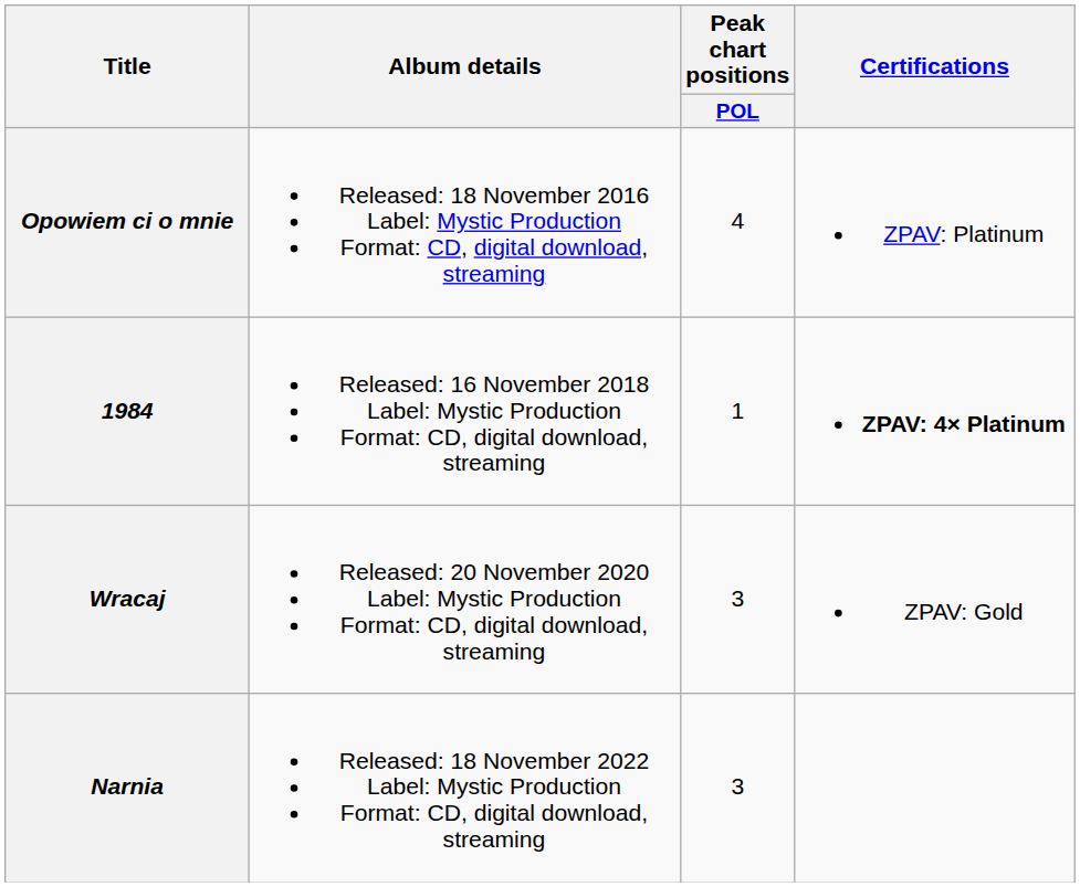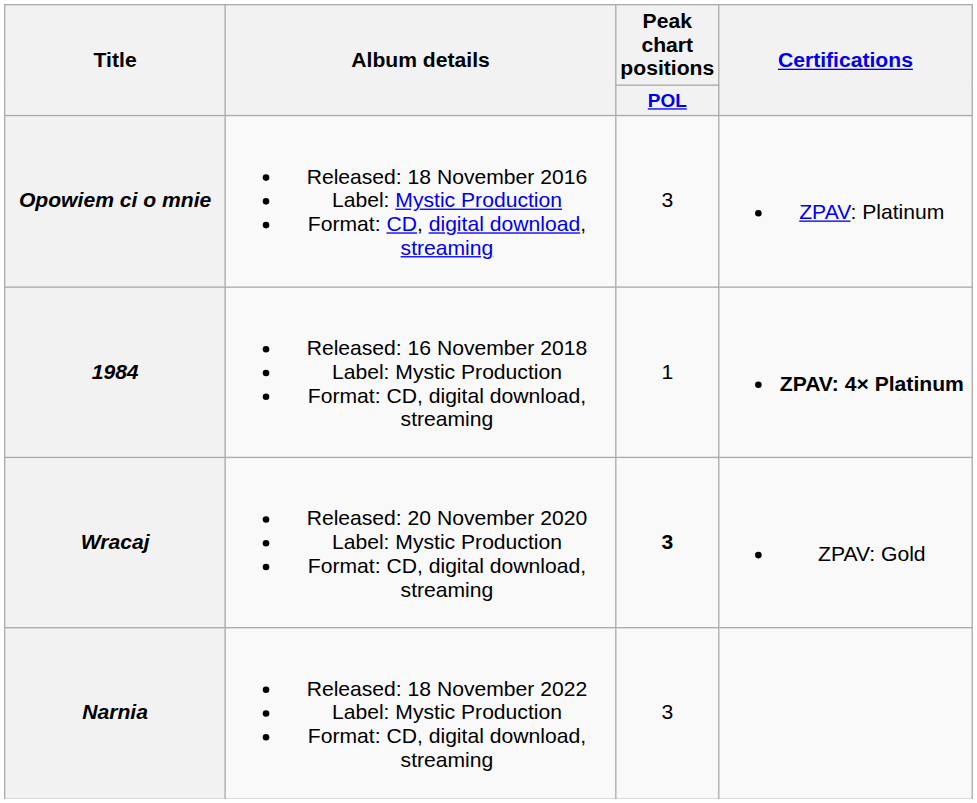 <table class="wikitable plainrowheaders" style="text-align:center;">
 <tr>
 <th scope="col" rowspan="2" style="width:10em;">Title</th>
 <th scope="col" rowspan="2" style="width:18em;">Album details</th>
 <th>Peak chart positions</th>
 <th scope="col" rowspan="2" style="width:11.5em;"><a href='#'>Certifications</a></th>
 </tr>
 <tr>
 <th scope="col" style="width:3em;font-size:90%;"><a href='#'>POL</a><br></th>
 </tr>
 <tr>
 <th scope="row"><em>Opowiem ci o mnie</em></th>
 <td><br><ul><li>Released: 18 November 2016</li><li>Label: <a href='#'>Mystic Production</a></li><li>Format: <a href='#'>CD</a>, <a href='#'>digital download</a>, <a href='#'>streaming</a></li></ul></td>
-<td>4</td>
+<td>3</td>
 <td><br><ul><li><a href='#'>ZPAV</a>: Platinum</li></ul></td>
 </tr>
 <tr>
 <th scope="row"><em>1984</em></th>
 <td><br><ul><li>Released: 16 November 2018</li><li>Label: Mystic Production</li><li>Format: CD, digital download, streaming</li></ul></td>
 <td>1</td>
 <td><strong><br><ul><li>ZPAV: 4× Platinum</li></ul></strong></td>
 </tr>
 <tr>
 <th scope="row"><em>Wracaj</em></th>
 <td><br><ul><li>Released: 20 November 2020</li><li>Label: Mystic Production</li><li>Format: CD, digital download, streaming</li></ul></td>
-<td>3</td>
+<td><strong>3</strong></td>
 <td><br><ul><li>ZPAV: Gold</li></ul></td>
 </tr>
 <tr>
 <th scope="row"><em>Narnia</em></th>
 <td><br><ul><li>Released: 18 November 2022</li><li>Label: Mystic Production</li><li>Format: CD, digital download, streaming</li></ul></td>
 <td>3</td>
 <td></td>
 </tr>
 </table>
